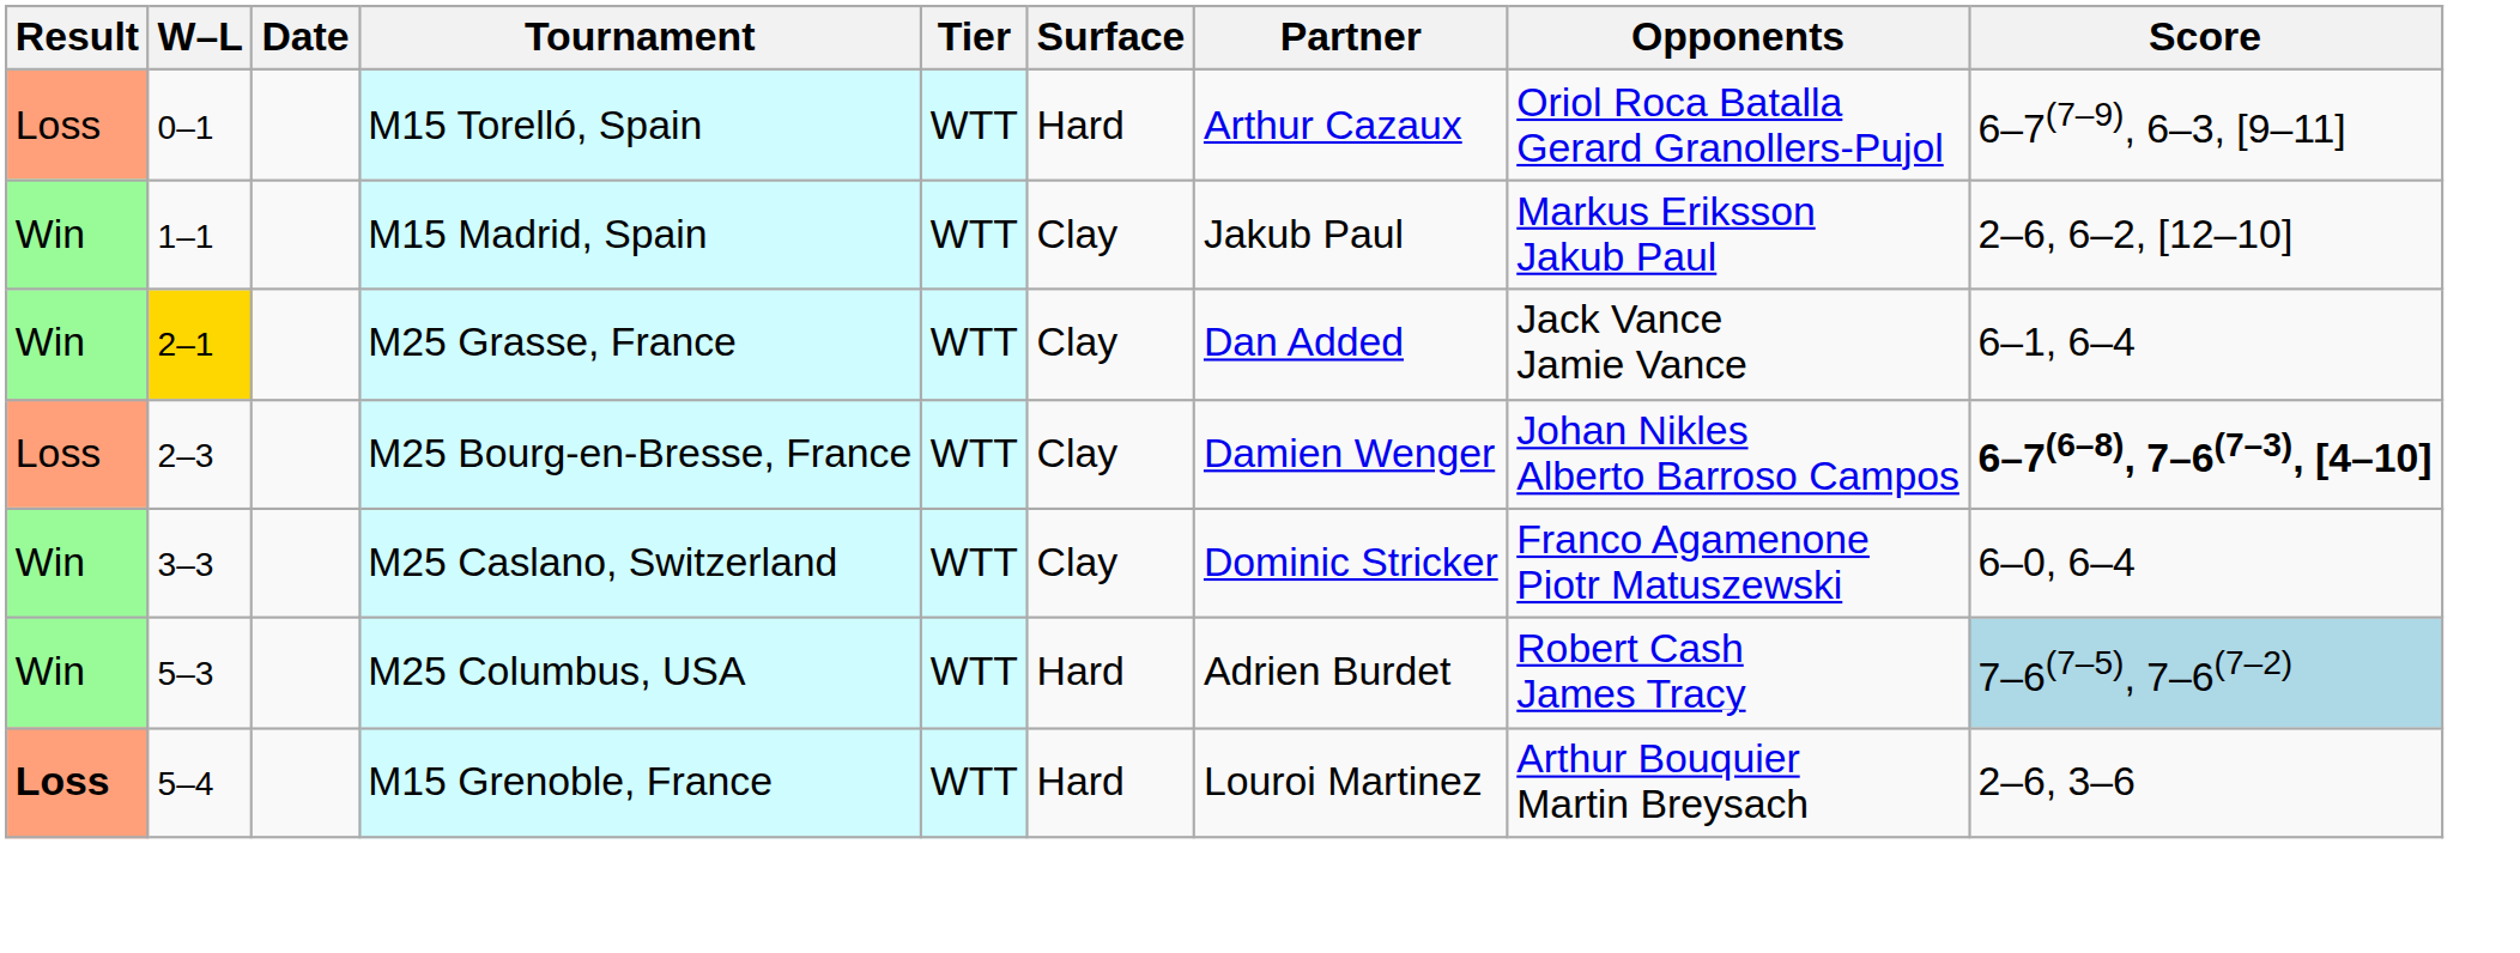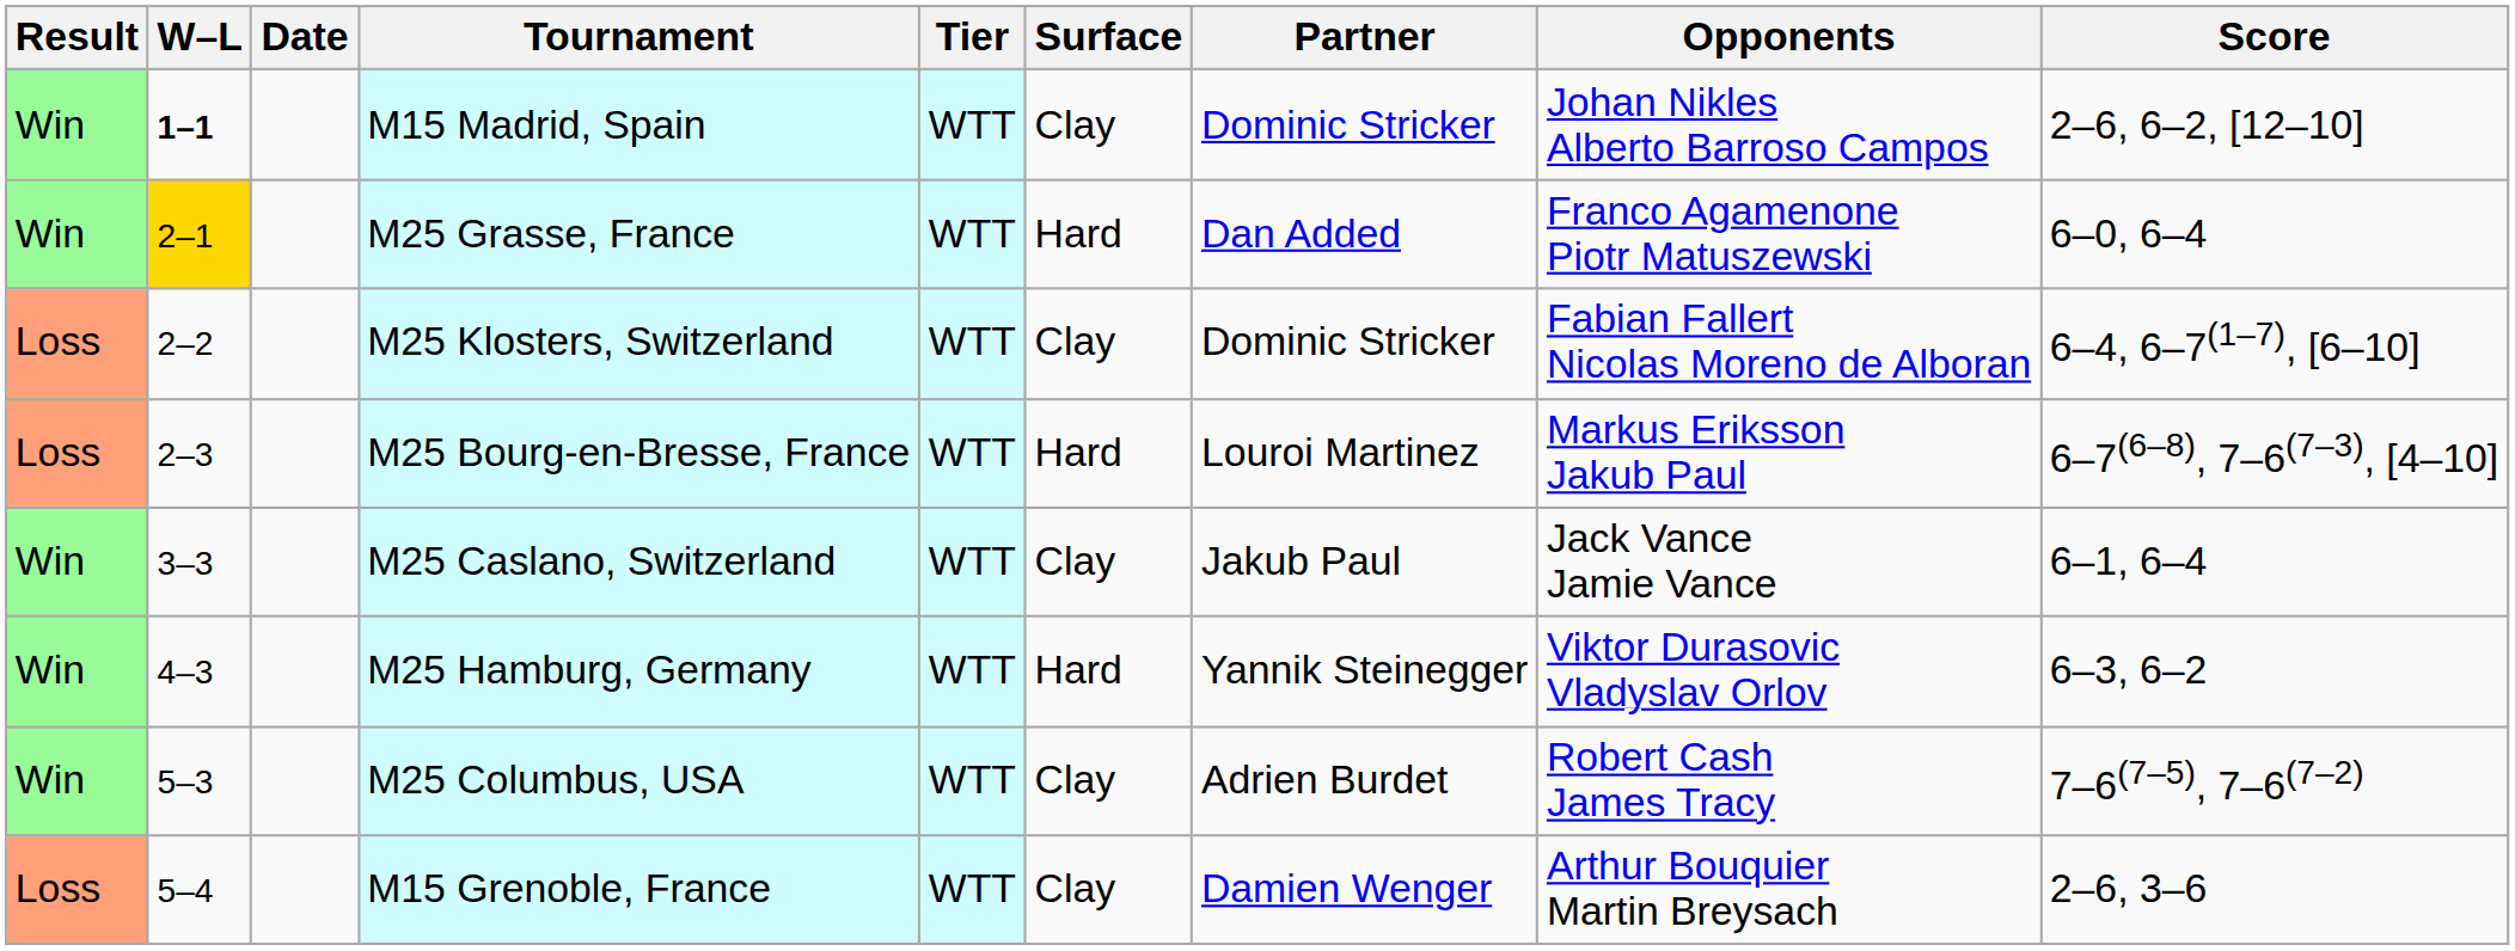 <table class="sortable wikitable">
 <tr>
 <th>Result</th>
 <th class="unsortable">W–L</th>
 <th>Date</th>
 <th>Tournament</th>
 <th>Tier</th>
 <th>Surface</th>
 <th>Partner</th>
 <th>Opponents</th>
 <th class="unsortable">Score</th>
 </tr>
 <tr>
-<td bgcolor=FFA07A>Loss</td>
-<td><small>0–1</small></td>
-<td></td>
-<td style="background:#cffcff;">M15 Torelló, Spain</td>
-<td style="background:#cffcff;">WTT</td>
-<td>Hard</td>
-<td> <a href='#'>Arthur Cazaux</a></td>
-<td> <a href='#'>Oriol Roca Batalla</a><br> <a href='#'>Gerard Granollers-Pujol</a></td>
-<td>6–7<sup>(7–9)</sup>, 6–3, [9–11]</td>
-</tr>
-<tr>
 <td bgcolor=98FB98>Win</td>
-<td><small>1–1</small></td>
+<td><strong><small>1–1</small></strong></td>
 <td></td>
 <td style="background:#cffcff;">M15 Madrid, Spain</td>
 <td style="background:#cffcff;">WTT</td>
 <td>Clay</td>
-<td> Jakub Paul</td>
-<td> <a href='#'>Markus Eriksson</a><br> <a href='#'>Jakub Paul</a></td>
+<td> <a href='#'>Dominic Stricker</a></td>
+<td> <a href='#'>Johan Nikles</a><br> <a href='#'>Alberto Barroso Campos</a></td>
 <td>2–6, 6–2, [12–10]</td>
 </tr>
 <tr>
 <td bgcolor=98FB98>Win</td>
 <td style="background: gold;"><small>2–1</small></td>
 <td></td>
 <td style="background:#cffcff;">M25 Grasse, France</td>
 <td style="background:#cffcff;">WTT</td>
+<td>Hard</td>
+<td> <a href='#'>Dan Added</a></td>
+<td> <a href='#'>Franco Agamenone</a><br> <a href='#'>Piotr Matuszewski</a></td>
+<td>6–0, 6–4</td>
+</tr>
+<tr>
+<td bgcolor=FFA07A>Loss</td>
+<td><small>2–2</small></td>
+<td></td>
+<td style="background:#cffcff;">M25 Klosters, Switzerland</td>
+<td style="background:#cffcff;">WTT</td>
 <td>Clay</td>
-<td> <a href='#'>Dan Added</a></td>
-<td> Jack Vance<br> Jamie Vance</td>
-<td>6–1, 6–4</td>
+<td> Dominic Stricker</td>
+<td> <a href='#'>Fabian Fallert</a><br> <a href='#'>Nicolas Moreno de Alboran</a></td>
+<td>6–4, 6–7<sup>(1–7)</sup>, [6–10]</td>
 </tr>
 <tr>
 <td bgcolor=FFA07A>Loss</td>
 <td><small>2–3</small></td>
 <td></td>
 <td style="background:#cffcff;">M25 Bourg-en-Bresse, France</td>
 <td style="background:#cffcff;">WTT</td>
-<td>Clay</td>
-<td> <a href='#'>Damien Wenger</a></td>
-<td> <a href='#'>Johan Nikles</a><br> <a href='#'>Alberto Barroso Campos</a></td>
-<td><strong>6–7<sup>(6–8)</sup>, 7–6<sup>(7–3)</sup>, [4–10]</strong></td>
+<td>Hard</td>
+<td> Louroi Martinez</td>
+<td> <a href='#'>Markus Eriksson</a><br> <a href='#'>Jakub Paul</a></td>
+<td>6–7<sup>(6–8)</sup>, 7–6<sup>(7–3)</sup>, [4–10]</td>
 </tr>
 <tr>
 <td bgcolor=98FB98>Win</td>
 <td><small>3–3</small></td>
 <td></td>
 <td style="background:#cffcff;">M25 Caslano, Switzerland</td>
 <td style="background:#cffcff;">WTT</td>
 <td>Clay</td>
-<td> <a href='#'>Dominic Stricker</a></td>
-<td> <a href='#'>Franco Agamenone</a><br> <a href='#'>Piotr Matuszewski</a></td>
-<td>6–0, 6–4</td>
+<td> Jakub Paul</td>
+<td> Jack Vance<br> Jamie Vance</td>
+<td>6–1, 6–4</td>
+</tr>
+<tr>
+<td bgcolor=98FB98>Win</td>
+<td><small>4–3</small></td>
+<td></td>
+<td style="background:#cffcff;">M25 Hamburg, Germany</td>
+<td style="background:#cffcff;">WTT</td>
+<td>Hard</td>
+<td> Yannik Steinegger</td>
+<td> <a href='#'>Viktor Durasovic</a><br> <a href='#'>Vladyslav Orlov</a></td>
+<td>6–3, 6–2</td>
 </tr>
 <tr>
 <td bgcolor=98FB98>Win</td>
 <td><small>5–3</small></td>
 <td></td>
 <td style="background:#cffcff;">M25 Columbus, USA</td>
 <td style="background:#cffcff;">WTT</td>
-<td>Hard</td>
+<td>Clay</td>
 <td> Adrien Burdet</td>
 <td> <a href='#'>Robert Cash</a><br> <a href='#'>James Tracy</a></td>
-<td style="background: lightblue;">7–6<sup>(7–5)</sup>, 7–6<sup>(7–2)</sup></td>
+<td>7–6<sup>(7–5)</sup>, 7–6<sup>(7–2)</sup></td>
 </tr>
 <tr>
-<td bgcolor=FFA07A><strong>Loss</strong></td>
+<td bgcolor=FFA07A>Loss</td>
 <td><small>5–4</small></td>
 <td></td>
 <td style="background:#cffcff;">M15 Grenoble, France</td>
 <td style="background:#cffcff;">WTT</td>
-<td>Hard</td>
-<td> Louroi Martinez</td>
+<td>Clay</td>
+<td> <a href='#'>Damien Wenger</a></td>
 <td> <a href='#'>Arthur Bouquier</a><br> Martin Breysach</td>
 <td>2–6, 3–6</td>
 </tr>
 </table>
